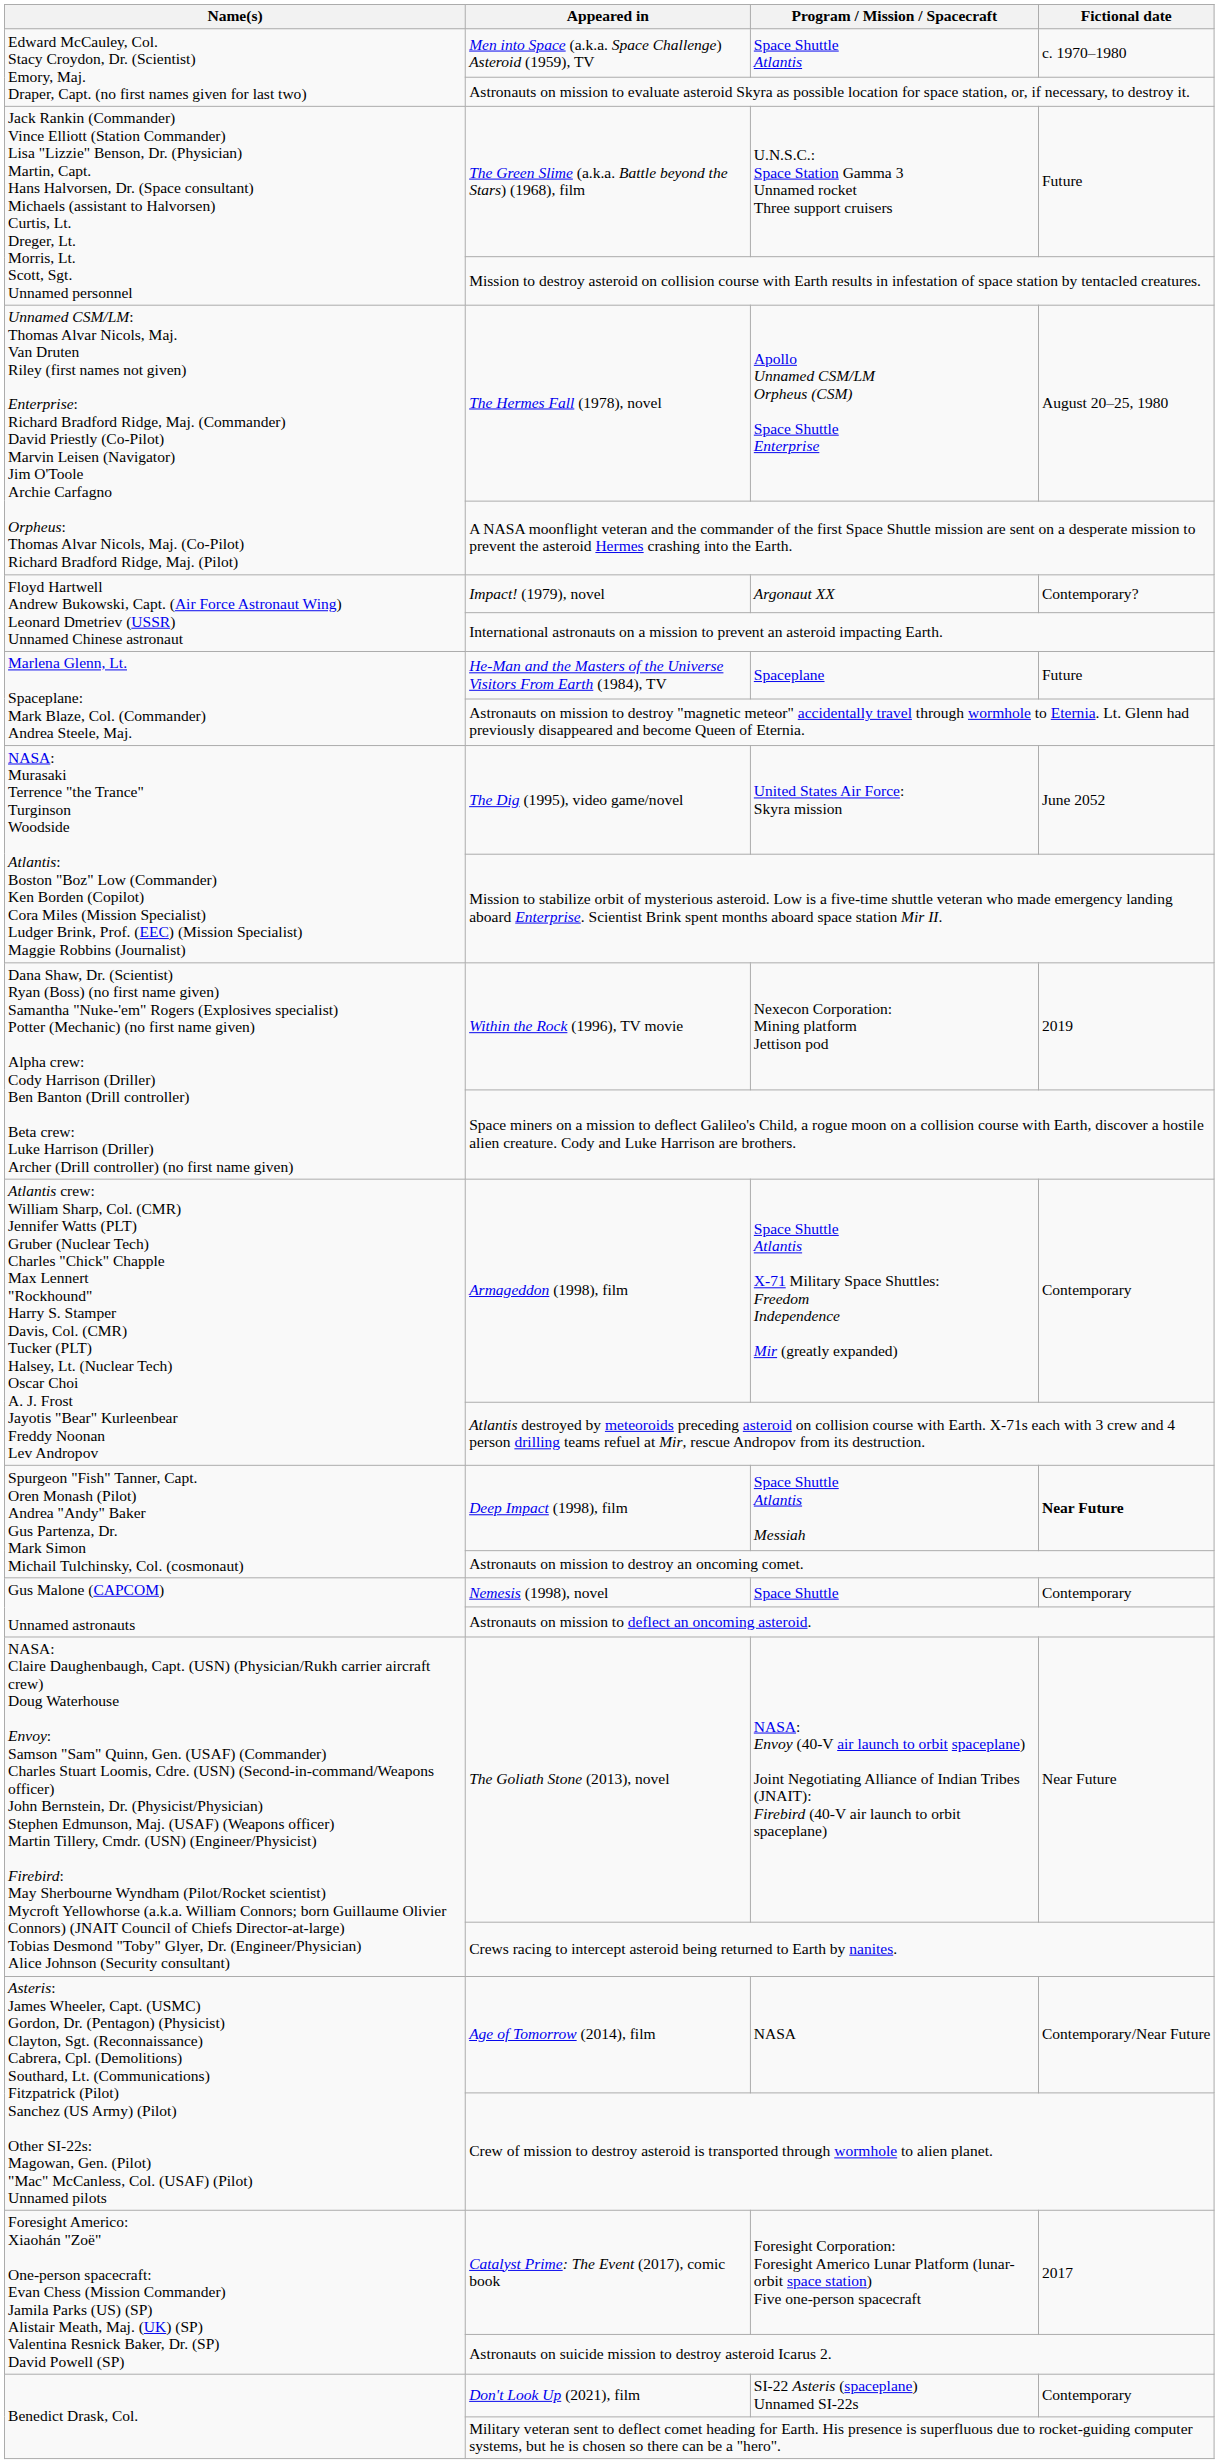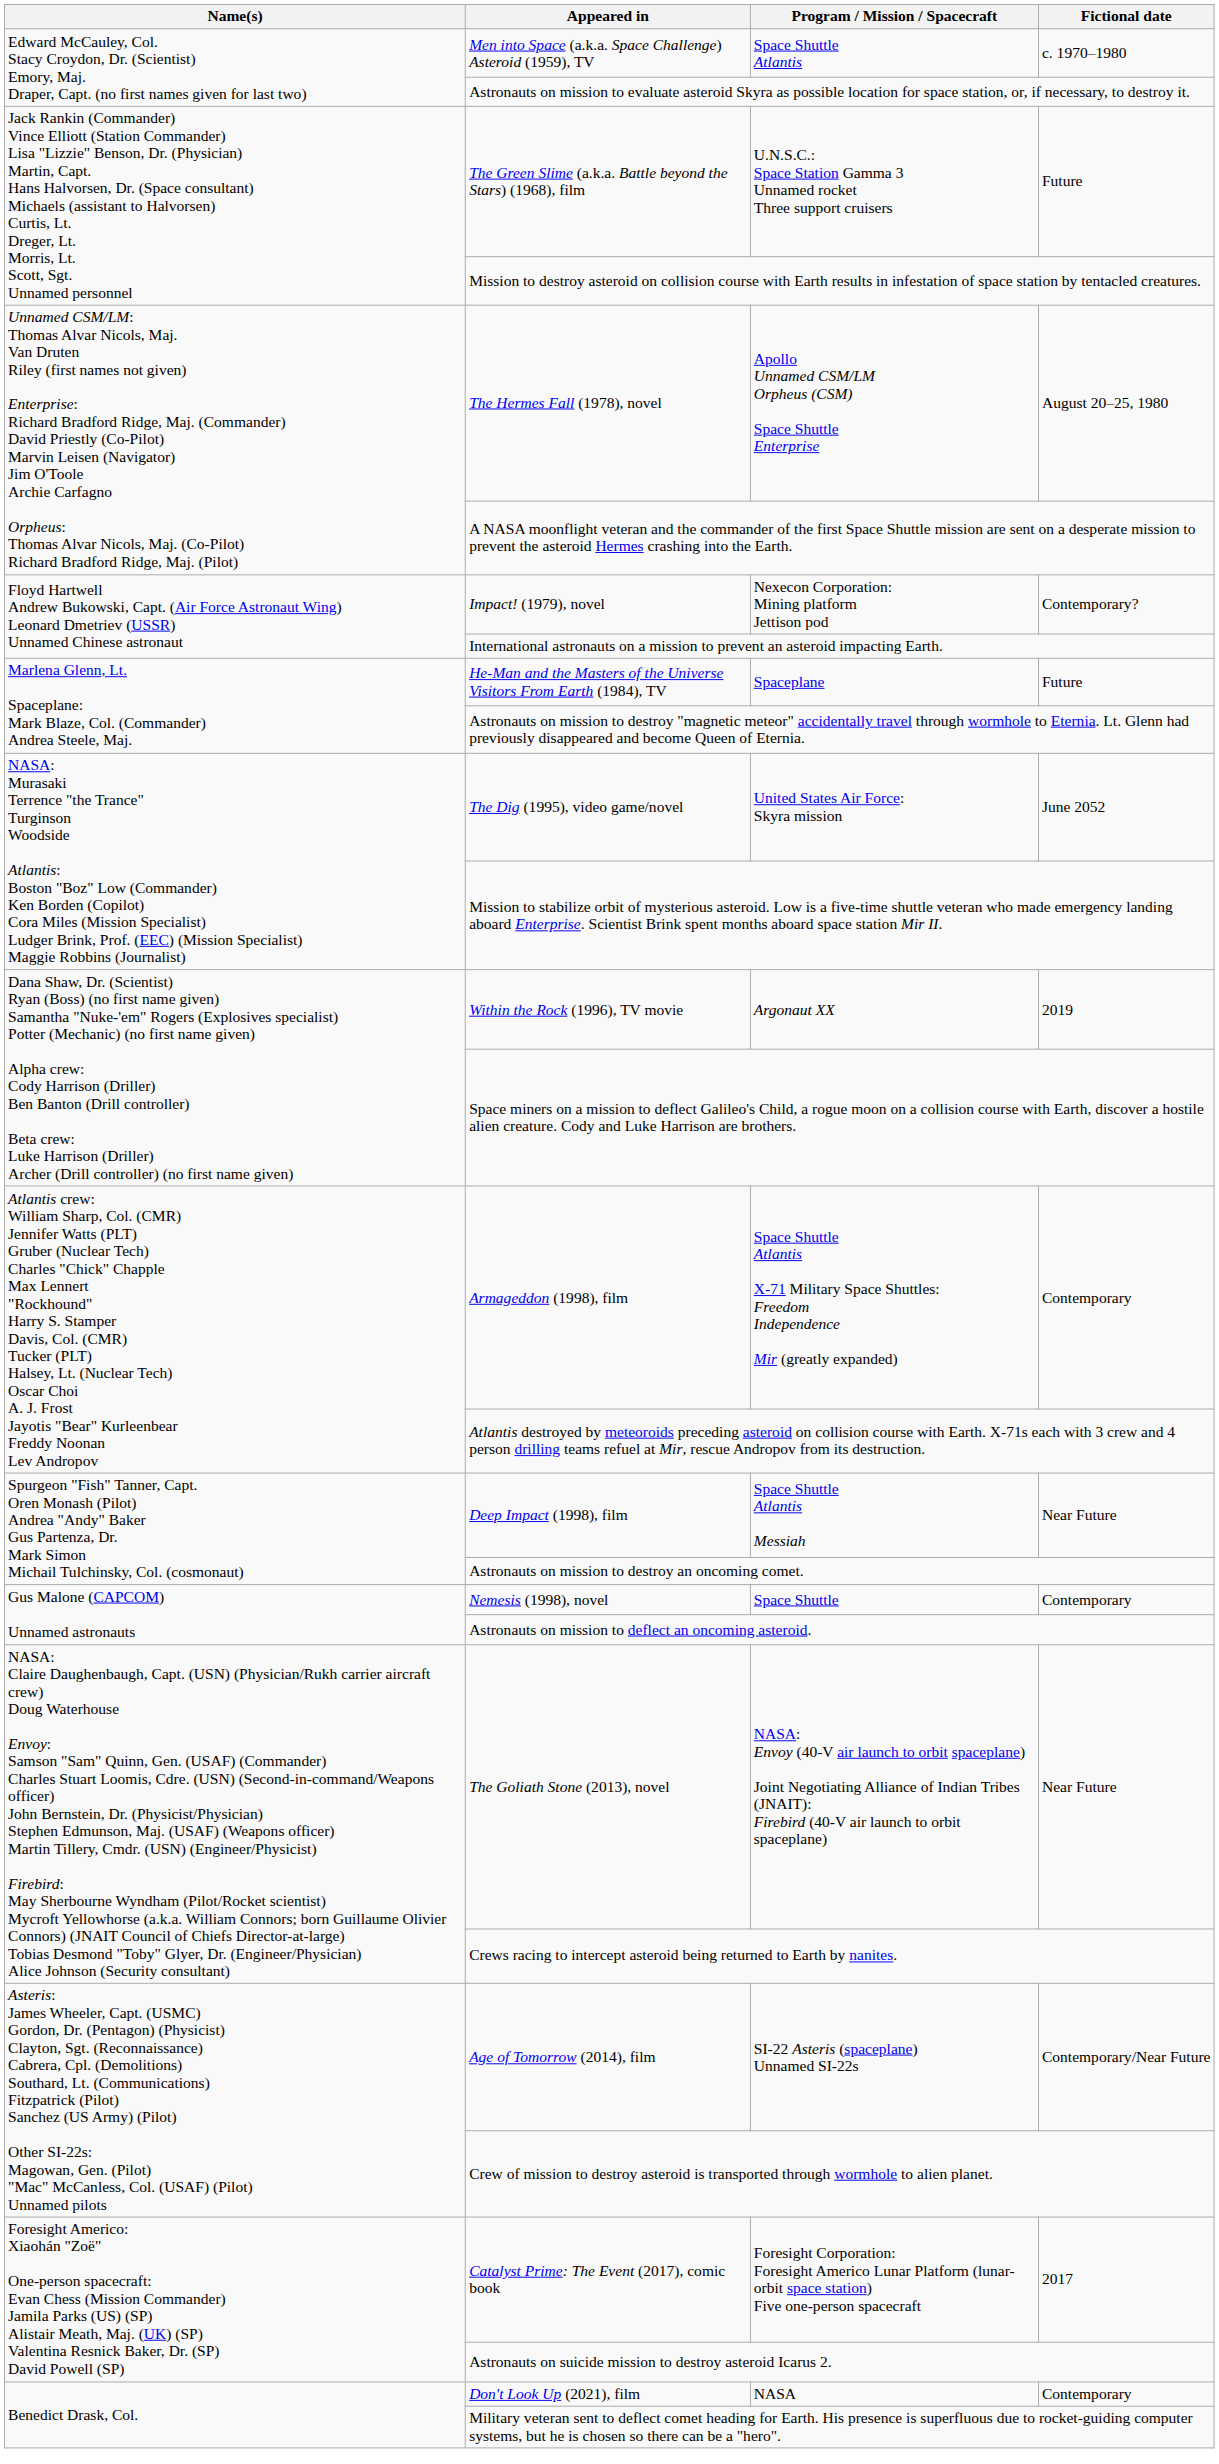 <table Class="wikitable">
 <tr>
 <th>Name(s)</th>
 <th>Appeared in</th>
 <th>Program / Mission / Spacecraft</th>
 <th>Fictional date</th>
 </tr>
 <tr>
 <td rowspan="2">Edward McCauley, Col.<br>Stacy Croydon, Dr. (Scientist)<br>Emory, Maj.<br>Draper, Capt. (no first names given for last two)</td>
 <td><em><a href='#'>Men into Space</a></em> (a.k.a. <em>Space Challenge</em>)<br><em>Asteroid</em> (1959), TV</td>
 <td><a href='#'>Space Shuttle</a><br><em><a href='#'>Atlantis</a></em></td>
 <td>c. 1970–1980</td>
 </tr>
 <tr>
 <td colspan="3">Astronauts on mission to evaluate asteroid Skyra as possible location for space station, or, if necessary, to destroy it.</td>
 </tr>
 <tr>
 <td rowspan="2">Jack Rankin (Commander)<br>Vince Elliott (Station Commander)<br>Lisa "Lizzie" Benson, Dr. (Physician)<br>Martin, Capt.<br>Hans Halvorsen, Dr. (Space consultant)<br>Michaels (assistant to Halvorsen)<br>Curtis, Lt.<br>Dreger, Lt.<br>Morris, Lt.<br>Scott, Sgt.<br>Unnamed personnel</td>
 <td><em><a href='#'>The Green Slime</a></em> (a.k.a. <em>Battle beyond the Stars</em>) (1968), film</td>
 <td>U.N.S.C.:<br><a href='#'>Space Station</a> Gamma 3<br>Unnamed rocket<br>Three support cruisers</td>
 <td>Future</td>
 </tr>
 <tr>
 <td colspan="3">Mission to destroy asteroid on collision course with Earth results in infestation of space station by tentacled creatures.</td>
 </tr>
 <tr>
 <td rowspan="2"><em>Unnamed CSM/LM</em>:<br>Thomas Alvar Nicols, Maj.<br>Van Druten<br>Riley (first names not given)<br><br><em>Enterprise</em>:<br>Richard Bradford Ridge, Maj. (Commander)<br>David Priestly (Co-Pilot)<br>Marvin Leisen (Navigator)<br>Jim O'Toole<br>Archie Carfagno<br><br><em>Orpheus</em>:<br>Thomas Alvar Nicols, Maj. (Co-Pilot)<br>Richard Bradford Ridge, Maj. (Pilot)</td>
 <td><em><a href='#'>The Hermes Fall</a></em> (1978), novel</td>
 <td><a href='#'>Apollo</a><br><em>Unnamed CSM/LM</em><br><em>Orpheus (CSM)</em><br><br><a href='#'>Space Shuttle</a><br><em><a href='#'>Enterprise</a></em></td>
 <td>August 20–25, 1980</td>
 </tr>
 <tr>
 <td colspan="3">A NASA moonflight veteran and the commander of the first Space Shuttle mission are sent on a desperate mission to prevent the asteroid <a href='#'>Hermes</a> crashing into the Earth.</td>
 </tr>
 <tr>
 <td rowspan="2">Floyd Hartwell<br>Andrew Bukowski, Capt. (<a href='#'>Air Force Astronaut Wing</a>)<br>Leonard Dmetriev (<a href='#'>USSR</a>)<br>Unnamed Chinese astronaut</td>
 <td><em>Impact!</em> (1979), novel</td>
-<td><em>Argonaut XX</em></td>
+<td>Nexecon Corporation:<br>Mining platform<br>Jettison pod</td>
 <td>Contemporary?</td>
 </tr>
 <tr>
 <td colspan="3">International astronauts on a mission to prevent an asteroid impacting Earth.</td>
 </tr>
 <tr>
 <td rowspan="2"><a href='#'>Marlena Glenn, Lt.</a><br><br>Spaceplane:<br>Mark Blaze, Col. (Commander)<br>Andrea Steele, Maj.</td>
 <td><em><a href='#'>He-Man and the Masters of the Universe</a></em><br><em><a href='#'>Visitors From Earth</a></em> (1984), TV</td>
 <td><a href='#'>Spaceplane</a></td>
 <td>Future</td>
 </tr>
 <tr>
 <td colspan="3">Astronauts on mission to destroy "magnetic meteor" <a href='#'>accidentally travel</a> through <a href='#'>wormhole</a> to <a href='#'>Eternia</a>. Lt. Glenn had previously disappeared and become Queen of Eternia.</td>
 </tr>
 <tr>
 <td rowspan="2"><a href='#'>NASA</a>:<br>Murasaki<br>Terrence "the Trance"<br>Turginson<br>Woodside<br><br><em>Atlantis</em>:<br>Boston "Boz" Low (Commander)<br>Ken Borden (Copilot)<br>Cora Miles (Mission Specialist)<br>Ludger Brink, Prof. (<a href='#'>EEC</a>) (Mission Specialist)<br>Maggie Robbins (Journalist)</td>
 <td><em><a href='#'>The Dig</a></em> (1995), video game/novel</td>
 <td><a href='#'>United States Air Force</a>:<br>Skyra mission</td>
 <td>June 2052</td>
 </tr>
 <tr>
 <td colspan="3">Mission to stabilize orbit of mysterious asteroid. Low is a five-time shuttle veteran who made emergency landing aboard <em><a href='#'>Enterprise</a></em>. Scientist Brink spent months aboard space station <em>Mir II</em>.</td>
 </tr>
 <tr>
 <td rowspan="2">Dana Shaw, Dr. (Scientist)<br>Ryan (Boss) (no first name given)<br>Samantha "Nuke-'em" Rogers (Explosives specialist)<br>Potter (Mechanic) (no first name given)<br><br>Alpha crew:<br>Cody Harrison (Driller)<br>Ben Banton (Drill controller)<br><br>Beta crew:<br>Luke Harrison (Driller)<br>Archer (Drill controller) (no first name given)</td>
 <td><em><a href='#'>Within the Rock</a></em> (1996), TV movie</td>
-<td>Nexecon Corporation:<br>Mining platform<br>Jettison pod</td>
+<td><em>Argonaut XX</em></td>
 <td>2019</td>
 </tr>
 <tr>
 <td colspan="3">Space miners on a mission to deflect Galileo's Child, a rogue moon on a collision course with Earth, discover a hostile alien creature. Cody and Luke Harrison are brothers.</td>
 </tr>
 <tr>
 <td rowspan="2"><em>Atlantis</em> crew:<br>William Sharp, Col. (CMR)<br>Jennifer Watts (PLT)<br>Gruber (Nuclear Tech)<br>Charles "Chick" Chapple<br>Max Lennert<br>"Rockhound"<br>Harry S. Stamper<br>Davis, Col. (CMR)<br>Tucker (PLT)<br>Halsey, Lt. (Nuclear Tech)<br>Oscar Choi<br>A. J. Frost<br>Jayotis "Bear" Kurleenbear<br>Freddy Noonan<br>Lev Andropov</td>
 <td><em><a href='#'>Armageddon</a></em> (1998), film</td>
 <td><a href='#'>Space Shuttle</a><br><em><a href='#'>Atlantis</a></em><br><br><a href='#'>X-71</a> Military Space Shuttles:<br><em>Freedom</em><br><em>Independence</em><br><br><em><a href='#'>Mir</a></em> (greatly expanded)</td>
 <td>Contemporary</td>
 </tr>
 <tr>
 <td colspan="3"><em>Atlantis</em> destroyed by <a href='#'>meteoroids</a> preceding <a href='#'>asteroid</a> on collision course with Earth. X-71s each with 3 crew and 4 person <a href='#'>drilling</a> teams refuel at <em>Mir</em>, rescue Andropov from its destruction.</td>
 </tr>
 <tr>
 <td rowspan="2">Spurgeon "Fish" Tanner, Capt.<br>Oren Monash (Pilot)<br>Andrea "Andy" Baker<br>Gus Partenza, Dr.<br>Mark Simon<br>Michail Tulchinsky, Col. (cosmonaut)</td>
 <td><em><a href='#'>Deep Impact</a></em> (1998), film</td>
 <td><a href='#'>Space Shuttle</a><br><em><a href='#'>Atlantis</a></em><br><br><em>Messiah</em></td>
-<td><strong>Near Future</strong></td>
+<td>Near Future</td>
 </tr>
 <tr>
 <td colspan="3">Astronauts on mission to destroy an oncoming comet.</td>
 </tr>
 <tr>
 <td rowspan="2">Gus Malone (<a href='#'>CAPCOM</a>)<br><br>Unnamed astronauts</td>
 <td><em><a href='#'>Nemesis</a></em> (1998), novel</td>
 <td><a href='#'>Space Shuttle</a></td>
 <td>Contemporary</td>
 </tr>
 <tr>
 <td colspan="3">Astronauts on mission to <a href='#'>deflect an oncoming asteroid</a>.</td>
 </tr>
 <tr>
 <td rowspan="2">NASA:<br>Claire Daughenbaugh, Capt. (USN) (Physician/Rukh carrier aircraft crew)<br>Doug Waterhouse<br><br><em>Envoy</em>:<br>Samson "Sam" Quinn, Gen. (USAF) (Commander)<br>Charles Stuart Loomis, Cdre. (USN) (Second-in-command/Weapons officer)<br>John Bernstein, Dr. (Physicist/Physician)<br>Stephen Edmunson, Maj. (USAF) (Weapons officer)<br>Martin Tillery, Cmdr. (USN) (Engineer/Physicist)<br><br><em>Firebird</em>:<br>May Sherbourne Wyndham (Pilot/Rocket scientist)<br>Mycroft Yellowhorse (a.k.a. William Connors; born Guillaume Olivier Connors) (JNAIT Council of Chiefs Director-at-large)<br>Tobias Desmond "Toby" Glyer, Dr. (Engineer/Physician)<br>Alice Johnson (Security consultant)</td>
 <td><em>The Goliath Stone</em> (2013), novel</td>
 <td><a href='#'>NASA</a>:<br><em>Envoy</em> (40-V <a href='#'>air launch to orbit</a> <a href='#'>spaceplane</a>)<br><br>Joint Negotiating Alliance of Indian Tribes (JNAIT):<br><em>Firebird</em> (40-V air launch to orbit spaceplane)</td>
 <td>Near Future</td>
 </tr>
 <tr>
 <td colspan="3">Crews racing to intercept asteroid being returned to Earth by <a href='#'>nanites</a>.</td>
 </tr>
 <tr>
 <td rowspan="2"><em>Asteris</em>:<br>James Wheeler, Capt. (USMC)<br>Gordon, Dr. (Pentagon) (Physicist)<br>Clayton, Sgt. (Reconnaissance)<br>Cabrera, Cpl. (Demolitions)<br>Southard, Lt. (Communications)<br>Fitzpatrick (Pilot)<br>Sanchez (US Army) (Pilot)<br><br>Other SI-22s:<br>Magowan, Gen. (Pilot)<br>"Mac" McCanless, Col. (USAF) (Pilot)<br>Unnamed pilots</td>
 <td><em><a href='#'>Age of Tomorrow</a></em> (2014), film</td>
-<td>NASA</td>
+<td>SI-22 <em>Asteris</em> (<a href='#'>spaceplane</a>)<br>Unnamed SI-22s</td>
 <td>Contemporary/Near Future</td>
 </tr>
 <tr>
 <td colspan="3">Crew of mission to destroy asteroid is transported through <a href='#'>wormhole</a> to alien planet.</td>
 </tr>
 <tr>
 <td rowspan="2">Foresight Americo:<br>Xiaohán "Zoë"<br><br>One-person spacecraft:<br>Evan Chess (Mission Commander)<br>Jamila Parks (US) (SP)<br>Alistair Meath, Maj. (<a href='#'>UK</a>) (SP)<br>Valentina Resnick Baker, Dr. (SP)<br>David Powell (SP)</td>
 <td><em><a href='#'>Catalyst Prime</a>: The Event</em> (2017), comic book</td>
 <td>Foresight Corporation:<br>Foresight Americo Lunar Platform (lunar-orbit <a href='#'>space station</a>)<br>Five one-person spacecraft</td>
 <td>2017</td>
 </tr>
 <tr>
 <td colspan="3">Astronauts on suicide mission to destroy asteroid Icarus 2.</td>
 </tr>
 <tr>
 <td rowspan="2">Benedict Drask, Col.</td>
 <td><em><a href='#'>Don't Look Up</a></em> (2021), film</td>
-<td>SI-22 <em>Asteris</em> (<a href='#'>spaceplane</a>)<br>Unnamed SI-22s</td>
+<td>NASA</td>
 <td>Contemporary</td>
 </tr>
 <tr>
 <td colspan="3">Military veteran sent to deflect comet heading for Earth. His presence is superfluous due to rocket-guiding computer systems, but he is chosen so there can be a "hero".</td>
 </tr>
 </table>
